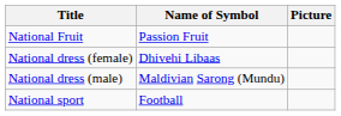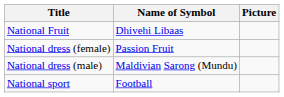 <table class="wikitable">
 <tr>
 <th>Title</th>
 <th>Name of Symbol</th>
 <th>Picture</th>
 </tr>
 <tr>
 <td><a href='#'>National Fruit</a></td>
-<td><a href='#'>Passion Fruit</a></td>
+<td><a href='#'>Dhivehi Libaas</a></td>
 <td></td>
 </tr>
 <tr>
 <td><a href='#'>National dress</a> (female)</td>
-<td><a href='#'>Dhivehi Libaas</a></td>
+<td><a href='#'>Passion Fruit</a></td>
 <td></td>
 </tr>
 <tr>
 <td><a href='#'>National dress</a> (male)</td>
 <td><a href='#'>Maldivian</a> <a href='#'>Sarong</a> (Mundu)</td>
 <td></td>
 </tr>
 <tr>
 <td><a href='#'>National sport</a></td>
 <td><a href='#'>Football</a></td>
 <td></td>
 </tr>
 </table>
